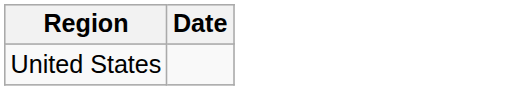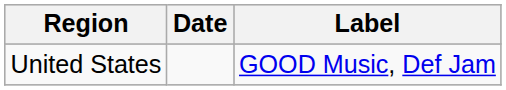 <table class="wikitable">
 <tr>
 <th>Region</th>
 <th>Date</th>
+<th>Label</th>
 </tr>
 <tr>
 <td>United States</td>
 <td></td>
+<td><a href='#'>GOOD Music</a>, <a href='#'>Def Jam</a></td>
 </tr>
 </table>
